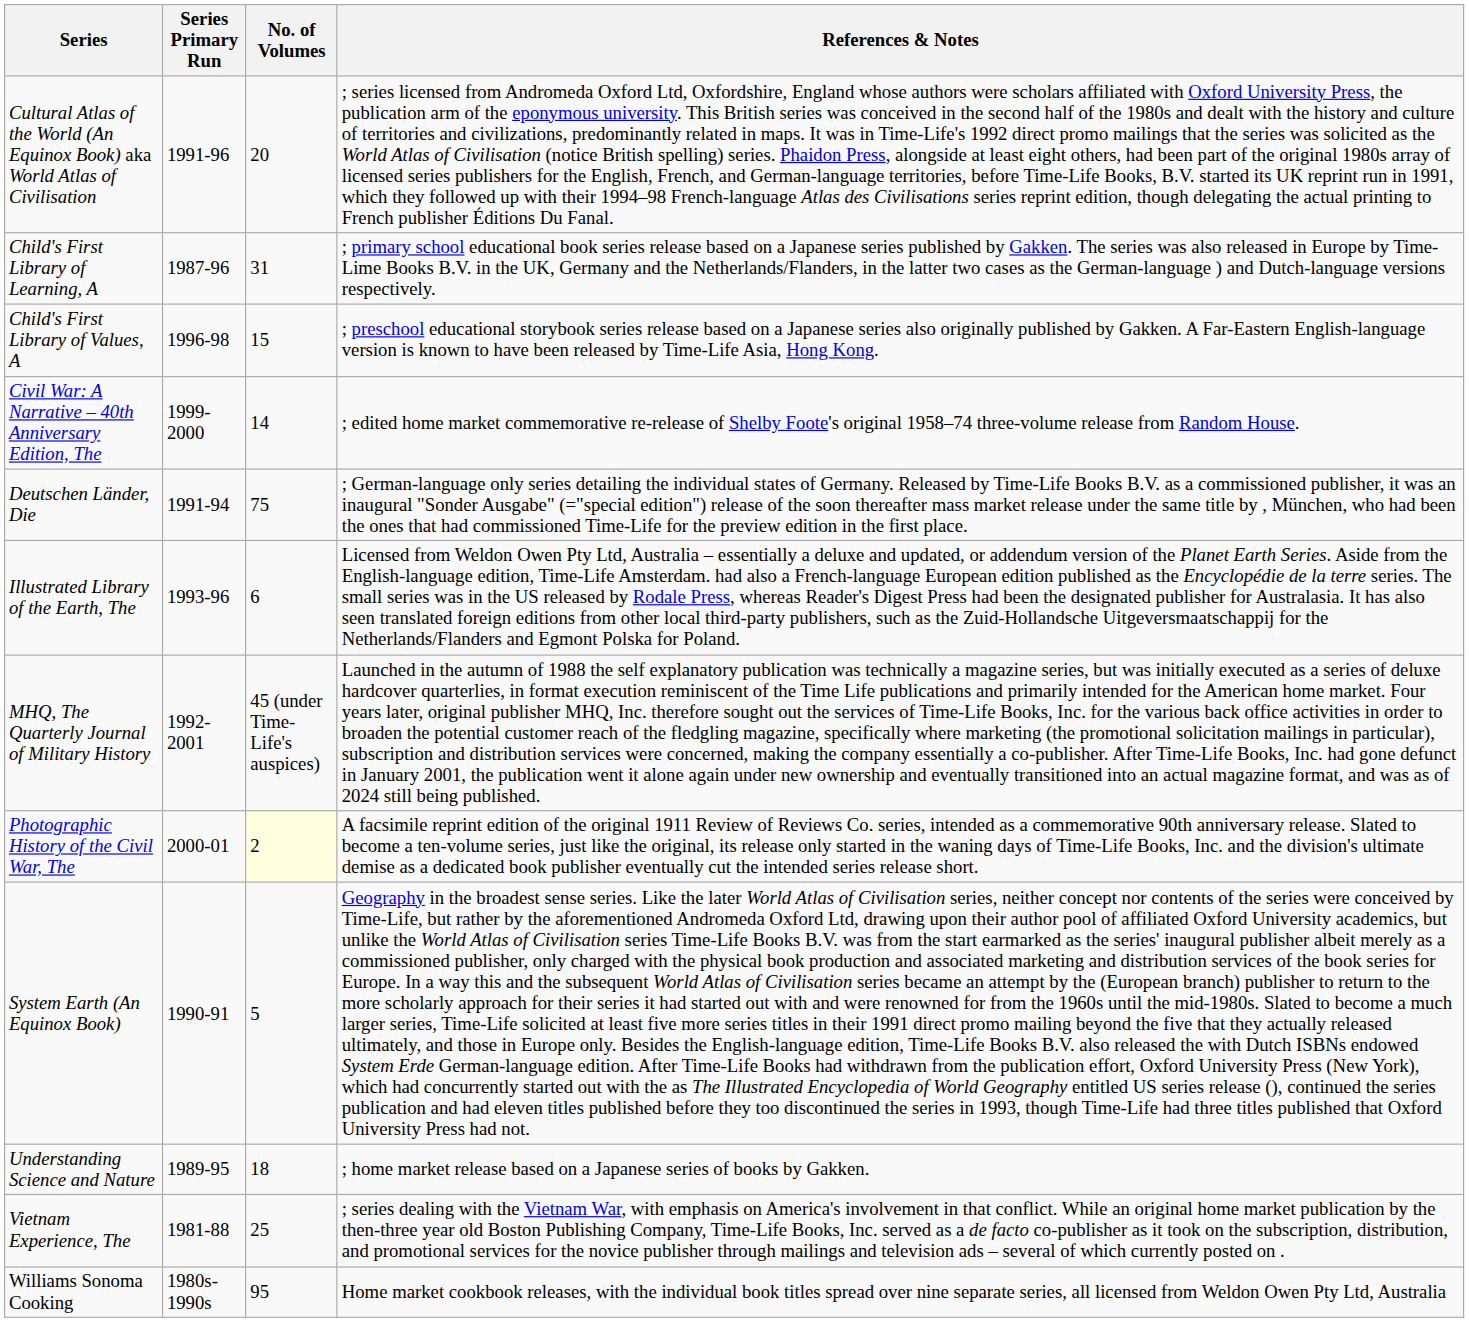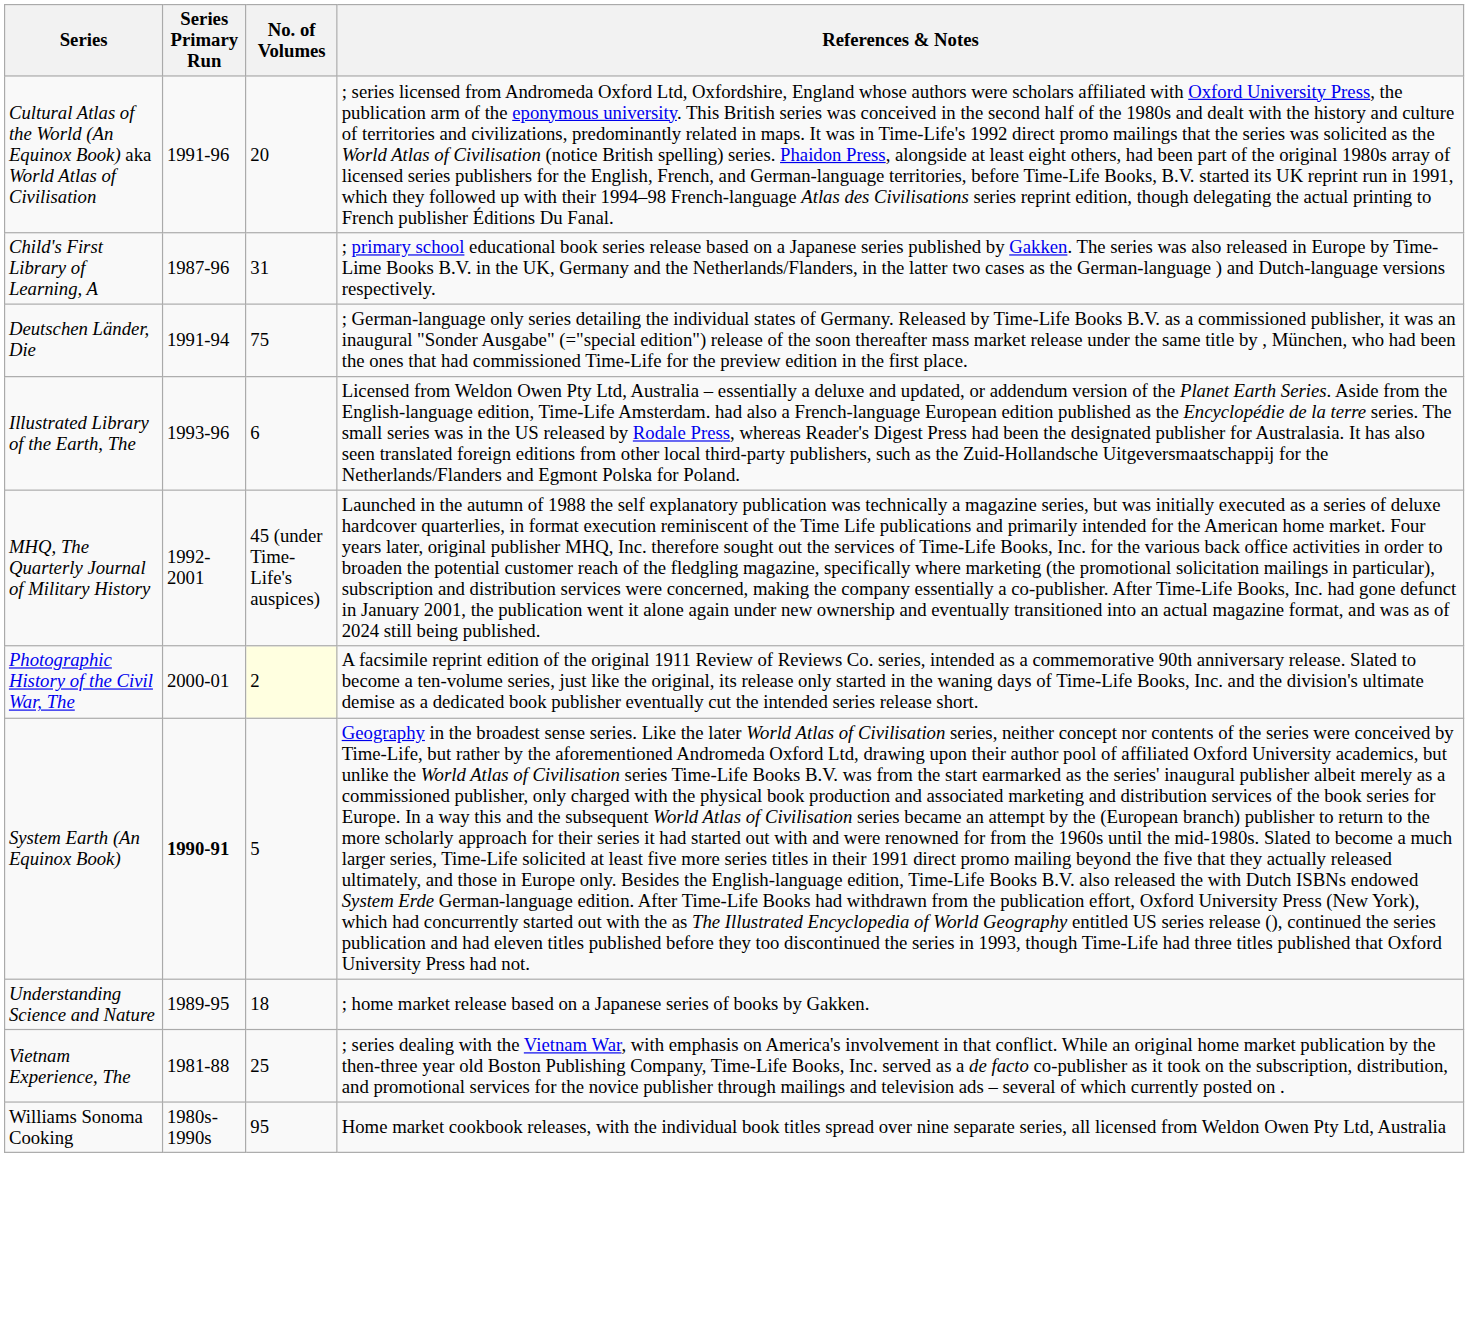 <table class="wikitable sortable">
 <tr>
 <th>Series</th>
 <th>Series Primary Run</th>
 <th>No. of Volumes</th>
 <th>References & Notes</th>
 </tr>
 <tr>
 <td><em>Cultural Atlas of the World (An Equinox Book)</em> aka <em>World Atlas of Civilisation</em></td>
 <td>1991-96</td>
 <td>20</td>
 <td>; series licensed from Andromeda Oxford Ltd, Oxfordshire, England whose authors were scholars affiliated with <a href='#'>Oxford University Press</a>, the publication arm of the <a href='#'>eponymous university</a>. This British series was  conceived in the second half of the 1980s and dealt with the history and culture of territories and civilizations, predominantly related in maps. It was in Time-Life's 1992 direct promo mailings that the series was solicited as the <em>World Atlas of Civilisation</em> (notice British spelling) series. <a href='#'>Phaidon Press</a>, alongside at least eight others, had been part of the original 1980s array of licensed series publishers for the English, French, and German-language territories, before Time-Life Books, B.V. started its UK reprint run in 1991, which they followed up with their 1994–98 French-language <em>Atlas des Civilisations</em> series reprint edition, though delegating the actual printing to French publisher Éditions Du Fanal.</td>
 </tr>
 <tr>
 <td><em>Child's First Library of Learning, A</em></td>
 <td>1987-96</td>
 <td>31</td>
 <td>; <a href='#'>primary school</a> educational book series release based on a Japanese series published by <a href='#'>Gakken</a>. The series was also released in Europe by Time-Lime Books B.V. in the UK, Germany and the Netherlands/Flanders, in the latter two cases as the German-language ) and Dutch-language  versions respectively.</td>
-</tr>
-<tr>
-<td><em>Child's First Library of Values, A</em></td>
-<td>1996-98</td>
-<td>15</td>
-<td>; <a href='#'>preschool</a> educational storybook series release based on a Japanese series also originally published by Gakken. A Far-Eastern English-language version is known to have been released by Time-Life Asia, <a href='#'>Hong Kong</a>.</td>
-</tr>
-<tr>
-<td><em><a href='#'>Civil War: A Narrative – 40th Anniversary Edition, The</a></em></td>
-<td>1999-2000</td>
-<td>14</td>
-<td>; edited home market commemorative re-release of <a href='#'>Shelby Foote</a>'s original 1958–74 three-volume release from <a href='#'>Random House</a>.</td>
 </tr>
 <tr>
 <td><em>Deutschen Länder, Die</em></td>
 <td>1991-94</td>
 <td>75</td>
 <td>; German-language only series detailing the individual states of Germany. Released by Time-Life Books B.V. as a commissioned publisher, it was an inaugural "Sonder Ausgabe" (="special edition") release of the soon thereafter mass market release under the same title by , München, who had been the ones that had commissioned Time-Life for the preview edition in the first place.</td>
 </tr>
 <tr>
 <td><em>Illustrated Library of the Earth, The</em></td>
 <td>1993-96</td>
 <td>6</td>
 <td>Licensed from Weldon Owen Pty Ltd, Australia – essentially a deluxe and updated, or addendum version of the <em>Planet Earth Series</em>. Aside from the English-language edition, Time-Life Amsterdam. had also a French-language European edition published as the <em>Encyclopédie de la terre</em> series. The small series was in the US released by <a href='#'>Rodale Press</a>, whereas Reader's Digest Press had been the designated publisher for Australasia. It has also seen translated foreign editions from other local third-party publishers, such as the Zuid-Hollandsche Uitgeversmaatschappij for the Netherlands/Flanders and Egmont Polska for Poland.</td>
 </tr>
 <tr>
 <td><em>MHQ, The Quarterly Journal of Military History</em></td>
 <td>1992-2001</td>
 <td>45 (under Time-Life's auspices)</td>
 <td>Launched in the autumn of 1988 the self explanatory publication was technically a magazine series, but was initially executed as a series of deluxe hardcover quarterlies, in format execution reminiscent of the Time Life publications and primarily intended for the American home market. Four years later, original publisher MHQ, Inc. therefore sought out the services of Time-Life Books, Inc. for the various back office activities in order to broaden the potential customer reach of the fledgling magazine, specifically where marketing (the promotional solicitation mailings in particular), subscription and distribution services were concerned, making the company essentially a co-publisher. After Time-Life Books, Inc. had gone defunct in January 2001, the publication went it alone again under new ownership and eventually transitioned into an actual magazine format, and was as of 2024 still being published.</td>
 </tr>
 <tr>
 <td><em><a href='#'>Photographic History of the Civil War, The</a></em></td>
 <td>2000-01</td>
 <td style="background: lightyellow;">2</td>
 <td>A facsimile reprint edition of the original 1911 Review of Reviews Co. series, intended as a commemorative 90th anniversary release. Slated to become a ten-volume series, just like the original, its release only started in the waning days of Time-Life Books, Inc. and the division's ultimate demise as a dedicated book publisher eventually cut the intended series release short.</td>
 </tr>
 <tr>
 <td><em>System Earth (An Equinox Book)</em></td>
-<td>1990-91</td>
+<td><strong>1990-91</strong></td>
 <td>5</td>
 <td><a href='#'>Geography</a> in the broadest sense series. Like the later <em>World Atlas of Civilisation</em> series, neither concept  nor contents of the series were conceived by Time-Life, but rather by the aforementioned Andromeda Oxford Ltd, drawing upon their author pool of affiliated Oxford University academics, but unlike the <em>World Atlas of Civilisation</em> series Time-Life Books B.V. was from the start earmarked as the series' inaugural publisher albeit merely as a commissioned publisher, only charged with the physical book production and associated marketing and distribution services of the book series for Europe. In a way this and the subsequent <em>World Atlas of Civilisation</em> series became an attempt by the (European branch) publisher to return to the more scholarly approach for their series it had started out with and were renowned for from the 1960s until the mid-1980s. Slated to become a much larger series, Time-Life solicited at least five more series titles in their 1991 direct promo mailing beyond the five that they actually released ultimately, and those in Europe only. Besides the English-language edition, Time-Life Books B.V. also released the with Dutch ISBNs endowed <em>System Erde</em> German-language edition. After Time-Life Books had withdrawn from the publication effort, Oxford University Press (New York), which had concurrently started out with the as <em>The Illustrated Encyclopedia of World Geography</em> entitled US series release (), continued the series publication and had eleven titles published before they too discontinued the series in 1993, though Time-Life had three titles published that Oxford University Press had not.</td>
 </tr>
 <tr>
 <td><em>Understanding Science and Nature</em></td>
 <td>1989-95</td>
 <td>18</td>
 <td>; home market release based on a Japanese series of books by Gakken.</td>
 </tr>
 <tr>
 <td><em>Vietnam Experience, The</em></td>
 <td>1981-88</td>
 <td>25</td>
 <td>; series dealing with the <a href='#'>Vietnam War</a>, with emphasis on America's involvement in that conflict. While an original home market publication by the then-three year old Boston Publishing Company, Time-Life Books, Inc. served as a <em>de facto</em> co-publisher as it took on the subscription, distribution, and promotional services for the novice publisher through mailings and television ads – several of which currently posted on .</td>
 </tr>
 <tr>
 <td>Williams Sonoma Cooking</td>
 <td>1980s-1990s</td>
 <td>95</td>
 <td>Home market cookbook releases, with the individual book titles spread over nine separate series, all licensed from Weldon Owen Pty Ltd, Australia</td>
 </tr>
 </table>
